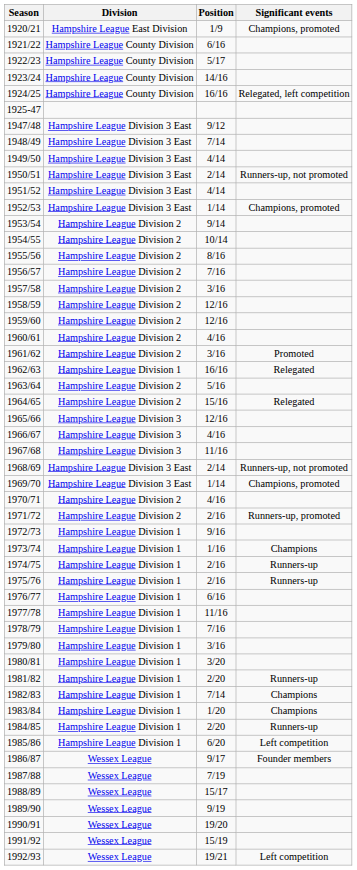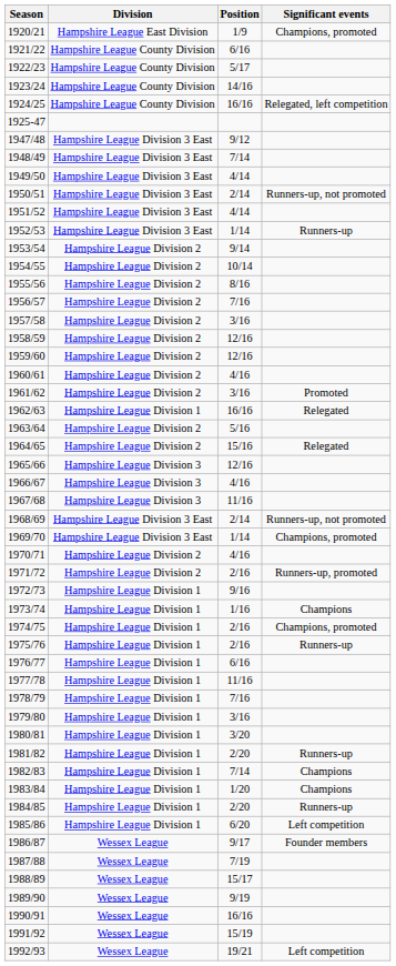 <table class="wikitable collapsible collapsed" style=text-align:center>
 <tr>
 <th>Season</th>
 <th>Division</th>
 <th>Position</th>
 <th>Significant events</th>
 </tr>
 <tr>
 <td>1920/21</td>
 <td><a href='#'>Hampshire League</a> East Division</td>
 <td>1/9</td>
 <td>Champions, promoted</td>
 </tr>
 <tr>
 <td>1921/22</td>
 <td><a href='#'>Hampshire League</a> County Division</td>
 <td>6/16</td>
 <td></td>
 </tr>
 <tr>
 <td>1922/23</td>
 <td><a href='#'>Hampshire League</a> County Division</td>
 <td>5/17</td>
 <td></td>
 </tr>
 <tr>
 <td>1923/24</td>
 <td><a href='#'>Hampshire League</a> County Division</td>
 <td>14/16</td>
 <td></td>
 </tr>
 <tr>
 <td>1924/25</td>
 <td><a href='#'>Hampshire League</a> County Division</td>
 <td>16/16</td>
 <td>Relegated, left competition</td>
 </tr>
 <tr>
 <td>1925-47</td>
 <td></td>
 <td></td>
 <td></td>
 </tr>
 <tr>
 <td>1947/48</td>
 <td><a href='#'>Hampshire League</a> Division 3 East</td>
 <td>9/12</td>
 <td></td>
 </tr>
 <tr>
 <td>1948/49</td>
 <td><a href='#'>Hampshire League</a> Division 3 East</td>
 <td>7/14</td>
 <td></td>
 </tr>
 <tr>
 <td>1949/50</td>
 <td><a href='#'>Hampshire League</a> Division 3 East</td>
 <td>4/14</td>
 <td></td>
 </tr>
 <tr>
 <td>1950/51</td>
 <td><a href='#'>Hampshire League</a> Division 3 East</td>
 <td>2/14</td>
 <td>Runners-up, not promoted</td>
 </tr>
 <tr>
 <td>1951/52</td>
 <td><a href='#'>Hampshire League</a> Division 3 East</td>
 <td>4/14</td>
 <td></td>
 </tr>
 <tr>
 <td>1952/53</td>
 <td><a href='#'>Hampshire League</a> Division 3 East</td>
 <td>1/14</td>
-<td>Champions, promoted</td>
+<td>Runners-up</td>
 </tr>
 <tr>
 <td>1953/54</td>
 <td><a href='#'>Hampshire League</a> Division 2</td>
 <td>9/14</td>
 <td></td>
 </tr>
 <tr>
 <td>1954/55</td>
 <td><a href='#'>Hampshire League</a> Division 2</td>
 <td>10/14</td>
 <td></td>
 </tr>
 <tr>
 <td>1955/56</td>
 <td><a href='#'>Hampshire League</a> Division 2</td>
 <td>8/16</td>
 <td></td>
 </tr>
 <tr>
 <td>1956/57</td>
 <td><a href='#'>Hampshire League</a> Division 2</td>
 <td>7/16</td>
 <td></td>
 </tr>
 <tr>
 <td>1957/58</td>
 <td><a href='#'>Hampshire League</a> Division 2</td>
 <td>3/16</td>
 <td></td>
 </tr>
 <tr>
 <td>1958/59</td>
 <td><a href='#'>Hampshire League</a> Division 2</td>
 <td>12/16</td>
 <td></td>
 </tr>
 <tr>
 <td>1959/60</td>
 <td><a href='#'>Hampshire League</a> Division 2</td>
 <td>12/16</td>
 <td></td>
 </tr>
 <tr>
 <td>1960/61</td>
 <td><a href='#'>Hampshire League</a> Division 2</td>
 <td>4/16</td>
 <td></td>
 </tr>
 <tr>
 <td>1961/62</td>
 <td><a href='#'>Hampshire League</a> Division 2</td>
 <td>3/16</td>
 <td>Promoted</td>
 </tr>
 <tr>
 <td>1962/63</td>
 <td><a href='#'>Hampshire League</a> Division 1</td>
 <td>16/16</td>
 <td>Relegated</td>
 </tr>
 <tr>
 <td>1963/64</td>
 <td><a href='#'>Hampshire League</a> Division 2</td>
 <td>5/16</td>
 <td></td>
 </tr>
 <tr>
 <td>1964/65</td>
 <td><a href='#'>Hampshire League</a> Division 2</td>
 <td>15/16</td>
 <td>Relegated</td>
 </tr>
 <tr>
 <td>1965/66</td>
 <td><a href='#'>Hampshire League</a> Division 3</td>
 <td>12/16</td>
 <td></td>
 </tr>
 <tr>
 <td>1966/67</td>
 <td><a href='#'>Hampshire League</a> Division 3</td>
 <td>4/16</td>
 <td></td>
 </tr>
 <tr>
 <td>1967/68</td>
 <td><a href='#'>Hampshire League</a> Division 3</td>
 <td>11/16</td>
 <td></td>
 </tr>
 <tr>
 <td>1968/69</td>
 <td><a href='#'>Hampshire League</a> Division 3 East</td>
 <td>2/14</td>
 <td>Runners-up, not promoted</td>
 </tr>
 <tr>
 <td>1969/70</td>
 <td><a href='#'>Hampshire League</a> Division 3 East</td>
 <td>1/14</td>
 <td>Champions, promoted</td>
 </tr>
 <tr>
 <td>1970/71</td>
 <td><a href='#'>Hampshire League</a> Division 2</td>
 <td>4/16</td>
 <td></td>
 </tr>
 <tr>
 <td>1971/72</td>
 <td><a href='#'>Hampshire League</a> Division 2</td>
 <td>2/16</td>
 <td>Runners-up, promoted</td>
 </tr>
 <tr>
 <td>1972/73</td>
 <td><a href='#'>Hampshire League</a> Division 1</td>
 <td>9/16</td>
 <td></td>
 </tr>
 <tr>
 <td>1973/74</td>
 <td><a href='#'>Hampshire League</a> Division 1</td>
 <td>1/16</td>
 <td>Champions</td>
 </tr>
 <tr>
 <td>1974/75</td>
 <td><a href='#'>Hampshire League</a> Division 1</td>
 <td>2/16</td>
-<td>Runners-up</td>
+<td>Champions, promoted</td>
 </tr>
 <tr>
 <td>1975/76</td>
 <td><a href='#'>Hampshire League</a> Division 1</td>
 <td>2/16</td>
 <td>Runners-up</td>
 </tr>
 <tr>
 <td>1976/77</td>
 <td><a href='#'>Hampshire League</a> Division 1</td>
 <td>6/16</td>
 <td></td>
 </tr>
 <tr>
 <td>1977/78</td>
 <td><a href='#'>Hampshire League</a> Division 1</td>
 <td>11/16</td>
 <td></td>
 </tr>
 <tr>
 <td>1978/79</td>
 <td><a href='#'>Hampshire League</a> Division 1</td>
 <td>7/16</td>
 <td></td>
 </tr>
 <tr>
 <td>1979/80</td>
 <td><a href='#'>Hampshire League</a> Division 1</td>
 <td>3/16</td>
 <td></td>
 </tr>
 <tr>
 <td>1980/81</td>
 <td><a href='#'>Hampshire League</a> Division 1</td>
 <td>3/20</td>
 <td></td>
 </tr>
 <tr>
 <td>1981/82</td>
 <td><a href='#'>Hampshire League</a> Division 1</td>
 <td>2/20</td>
 <td>Runners-up</td>
 </tr>
 <tr>
 <td>1982/83</td>
 <td><a href='#'>Hampshire League</a> Division 1</td>
 <td>7/14</td>
 <td>Champions</td>
 </tr>
 <tr>
 <td>1983/84</td>
 <td><a href='#'>Hampshire League</a> Division 1</td>
 <td>1/20</td>
 <td>Champions</td>
 </tr>
 <tr>
 <td>1984/85</td>
 <td><a href='#'>Hampshire League</a> Division 1</td>
 <td>2/20</td>
 <td>Runners-up</td>
 </tr>
 <tr>
 <td>1985/86</td>
 <td><a href='#'>Hampshire League</a> Division 1</td>
 <td>6/20</td>
 <td>Left competition</td>
 </tr>
 <tr>
 <td>1986/87</td>
 <td><a href='#'>Wessex League</a></td>
 <td>9/17</td>
 <td>Founder members</td>
 </tr>
 <tr>
 <td>1987/88</td>
 <td><a href='#'>Wessex League</a></td>
 <td>7/19</td>
 <td></td>
 </tr>
 <tr>
 <td>1988/89</td>
 <td><a href='#'>Wessex League</a></td>
 <td>15/17</td>
 <td></td>
 </tr>
 <tr>
 <td>1989/90</td>
 <td><a href='#'>Wessex League</a></td>
 <td>9/19</td>
 <td></td>
 </tr>
 <tr>
 <td>1990/91</td>
 <td><a href='#'>Wessex League</a></td>
-<td>19/20</td>
+<td>16/16</td>
 <td></td>
 </tr>
 <tr>
 <td>1991/92</td>
 <td><a href='#'>Wessex League</a></td>
 <td>15/19</td>
 <td></td>
 </tr>
 <tr>
 <td>1992/93</td>
 <td><a href='#'>Wessex League</a></td>
 <td>19/21</td>
 <td>Left competition</td>
 </tr>
 </table>
